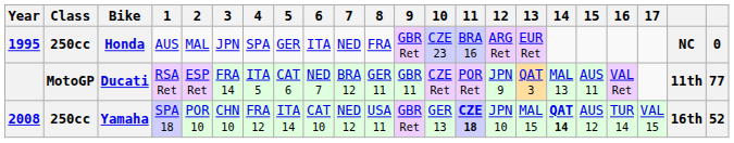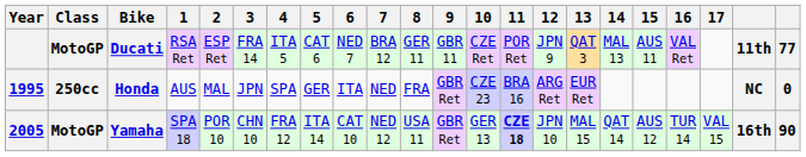 <table class="wikitable" style="text-align:center">
 <tr>
 <th>Year</th>
 <th>Class</th>
 <th>Bike</th>
 <th>1</th>
 <th>2</th>
 <th>3</th>
 <th>4</th>
 <th>5</th>
 <th>6</th>
 <th>7</th>
 <th>8</th>
 <th>9</th>
 <th>10</th>
 <th>11</th>
 <th>12</th>
 <th>13</th>
 <th>14</th>
 <th>15</th>
 <th>16</th>
 <th>17</th>
 <th></th>
 <th></th>
 </tr>
 <tr>
+<th align="left"></th>
+<th align="left">MotoGP</th>
+<th align="left"><a href='#'>Ducati</a></th>
+<td style="background:#efcfff;"><a href='#'>RSA</a><br><small>Ret</small></td>
+<td style="background:#efcfff;"><a href='#'>ESP</a><br><small>Ret</small></td>
+<td style="background:#dfffdf;"><a href='#'>FRA</a><br><small>14</small></td>
+<td style="background:#dfffdf;"><a href='#'>ITA</a><br><small>5</small></td>
+<td style="background:#dfffdf;"><a href='#'>CAT</a><br><small>6</small></td>
+<td style="background:#dfffdf;"><a href='#'>NED</a><br><small>7</small></td>
+<td style="background:#dfffdf;"><a href='#'>BRA</a><br><small>12</small></td>
+<td style="background:#dfffdf;"><a href='#'>GER</a><br><small>11</small></td>
+<td style="background:#dfffdf;"><a href='#'>GBR</a><br><small>11</small></td>
+<td style="background:#efcfff;"><a href='#'>CZE</a><br><small>Ret</small></td>
+<td style="background:#efcfff;"><a href='#'>POR</a><br><small>Ret</small></td>
+<td style="background:#dfffdf;"><a href='#'>JPN</a><br><small>9</small></td>
+<td style="background:#ffdf9f;"><a href='#'>QAT</a><br><small>3</small></td>
+<td style="background:#dfffdf;"><a href='#'>MAL</a><br><small>13</small></td>
+<td style="background:#dfffdf;"><a href='#'>AUS</a><br><small>11</small></td>
+<td style="background:#efcfff;"><a href='#'>VAL</a><br><small>Ret</small></td>
+<td></td>
+<th>11th</th>
+<th>77</th>
+</tr>
+<tr>
 <th align="left"><a href='#'>1995</a></th>
 <th align="left">250cc</th>
 <th align="left"><a href='#'>Honda</a></th>
 <td><a href='#'>AUS</a></td>
 <td><a href='#'>MAL</a></td>
 <td><a href='#'>JPN</a></td>
 <td><a href='#'>SPA</a></td>
 <td><a href='#'>GER</a></td>
 <td><a href='#'>ITA</a></td>
 <td><a href='#'>NED</a></td>
 <td><a href='#'>FRA</a></td>
 <td style="background:#efcfff;"><a href='#'>GBR</a><br><small>Ret</small></td>
 <td style="background:#cfcfff;"><a href='#'>CZE</a><br><small>23</small></td>
 <td style="background:#cfcfff;"><a href='#'>BRA</a><br><small>16</small></td>
 <td style="background:#efcfff;"><a href='#'>ARG</a><br><small>Ret</small></td>
 <td style="background:#efcfff;"><a href='#'>EUR</a><br><small>Ret</small></td>
 <td></td>
 <td></td>
 <td></td>
 <td></td>
 <th>NC</th>
 <th>0</th>
 </tr>
 <tr>
-<th align="left"></th>
+<th align="left"><a href='#'>2005</a></th>
 <th align="left">MotoGP</th>
-<th align="left"><a href='#'>Ducati</a></th>
-<td style="background:#efcfff;"><a href='#'>RSA</a><br><small>Ret</small></td>
-<td style="background:#efcfff;"><a href='#'>ESP</a><br><small>Ret</small></td>
-<td style="background:#dfffdf;"><a href='#'>FRA</a><br><small>14</small></td>
-<td style="background:#dfffdf;"><a href='#'>ITA</a><br><small>5</small></td>
-<td style="background:#dfffdf;"><a href='#'>CAT</a><br><small>6</small></td>
-<td style="background:#dfffdf;"><a href='#'>NED</a><br><small>7</small></td>
-<td style="background:#dfffdf;"><a href='#'>BRA</a><br><small>12</small></td>
-<td style="background:#dfffdf;"><a href='#'>GER</a><br><small>11</small></td>
-<td style="background:#dfffdf;"><a href='#'>GBR</a><br><small>11</small></td>
-<td style="background:#efcfff;"><a href='#'>CZE</a><br><small>Ret</small></td>
-<td style="background:#efcfff;"><a href='#'>POR</a><br><small>Ret</small></td>
-<td style="background:#dfffdf;"><a href='#'>JPN</a><br><small>9</small></td>
-<td style="background:#ffdf9f;"><a href='#'>QAT</a><br><small>3</small></td>
-<td style="background:#dfffdf;"><a href='#'>MAL</a><br><small>13</small></td>
-<td style="background:#dfffdf;"><a href='#'>AUS</a><br><small>11</small></td>
-<td style="background:#efcfff;"><a href='#'>VAL</a><br><small>Ret</small></td>
-<td></td>
-<th>11th</th>
-<th>77</th>
-</tr>
-<tr>
-<th align="left"><a href='#'>2008</a></th>
-<th align="left">250cc</th>
 <th align="left"><a href='#'>Yamaha</a></th>
 <td style="background:#cfcfff;"><a href='#'>SPA</a><br><small>18</small></td>
 <td style="background:#dfffdf;"><a href='#'>POR</a><br><small>10</small></td>
 <td style="background:#dfffdf;"><a href='#'>CHN</a><br><small>10</small></td>
 <td style="background:#dfffdf;"><a href='#'>FRA</a><br><small>12</small></td>
 <td style="background:#dfffdf;"><a href='#'>ITA</a><br><small>14</small></td>
 <td style="background:#dfffdf;"><a href='#'>CAT</a><br><small>10</small></td>
 <td style="background:#dfffdf;"><a href='#'>NED</a><br><small>12</small></td>
 <td style="background:#dfffdf;"><a href='#'>USA</a><br><small>11</small></td>
 <td style="background:#efcfff;"><a href='#'>GBR</a><br><small>Ret</small></td>
 <td style="background:#dfffdf;"><a href='#'>GER</a><br><small>13</small></td>
 <td style="background:#cfcfff;"><strong><a href='#'>CZE</a><br><small>18</small></strong></td>
 <td style="background:#dfffdf;"><a href='#'>JPN</a><br><small>10</small></td>
 <td style="background:#dfffdf;"><a href='#'>MAL</a><br><small>15</small></td>
-<td style="background:#dfffdf;"><strong><a href='#'>QAT</a><br><small>14</small></strong></td>
+<td style="background:#dfffdf;"><a href='#'>QAT</a><br><small>14</small></td>
 <td style="background:#dfffdf;"><a href='#'>AUS</a><br><small>12</small></td>
 <td style="background:#dfffdf;"><a href='#'>TUR</a><br><small>14</small></td>
 <td style="background:#dfffdf;"><a href='#'>VAL</a><br><small>15</small></td>
 <th>16th</th>
-<th>52</th>
+<th>90</th>
 </tr>
 </table>
